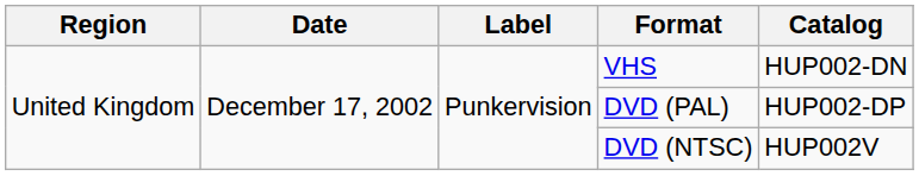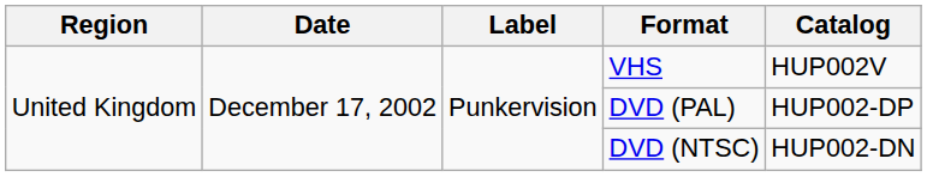 <table class="wikitable" summary="Camden Underworld, London – 16 November 2001 has been released several times since 2002 across a variety of media and markets">
 <tr>
 <th scope="col">Region</th>
 <th scope="col">Date</th>
 <th scope="col">Label</th>
 <th scope="col">Format</th>
 <th scope="col">Catalog</th>
 </tr>
 <tr>
 <td rowspan="3">United Kingdom</td>
 <td rowspan="3">December 17, 2002</td>
 <td rowspan="3">Punkervision</td>
 <td><a href='#'>VHS</a></td>
-<td>HUP002-DN</td>
+<td>HUP002V</td>
 </tr>
 <tr>
 <td><a href='#'>DVD</a> (PAL)</td>
 <td>HUP002-DP</td>
 </tr>
 <tr>
 <td><a href='#'>DVD</a> (NTSC)</td>
-<td>HUP002V</td>
+<td>HUP002-DN</td>
 </tr>
 </table>
